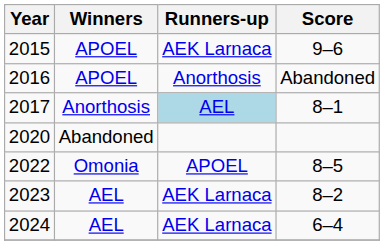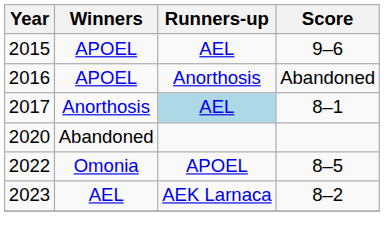 <table class="wikitable" style="text-align: center;">
 <tr>
 <th>Year</th>
 <th>Winners</th>
 <th>Runners-up</th>
 <th>Score</th>
 </tr>
 <tr>
 <td>2015</td>
 <td><a href='#'>APOEL</a></td>
-<td><a href='#'>AEK Larnaca</a></td>
+<td><a href='#'>AEL</a></td>
 <td>9–6</td>
 </tr>
 <tr>
 <td>2016</td>
 <td><a href='#'>APOEL</a></td>
 <td><a href='#'>Anorthosis</a></td>
 <td>Abandoned</td>
 </tr>
 <tr>
 <td>2017</td>
 <td><a href='#'>Anorthosis</a></td>
 <td style="background: lightblue;"><a href='#'>AEL</a></td>
 <td>8–1</td>
 </tr>
 <tr>
 <td>2020</td>
 <td>Abandoned</td>
 <td></td>
 </tr>
 <tr>
 <td>2022</td>
 <td><a href='#'>Omonia</a></td>
 <td><a href='#'>APOEL</a></td>
 <td>8–5</td>
 </tr>
 <tr>
 <td>2023</td>
 <td><a href='#'>AEL</a></td>
 <td><a href='#'>AEK Larnaca</a></td>
 <td>8–2</td>
 </tr>
 <tr>
-<td>2024</td>
-<td><a href='#'>AEL</a></td>
-<td><a href='#'>AEK Larnaca</a></td>
-<td>6–4</td>
-</tr>
-<tr>
 </tr>
 </table>
